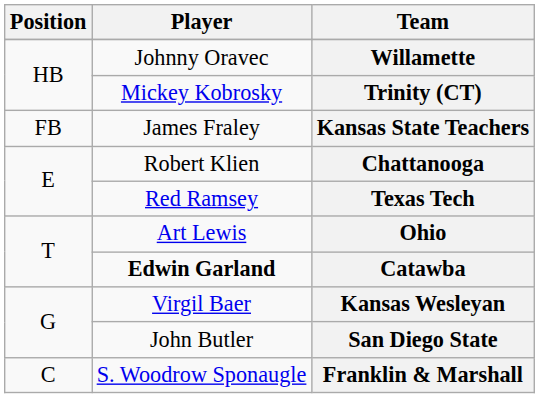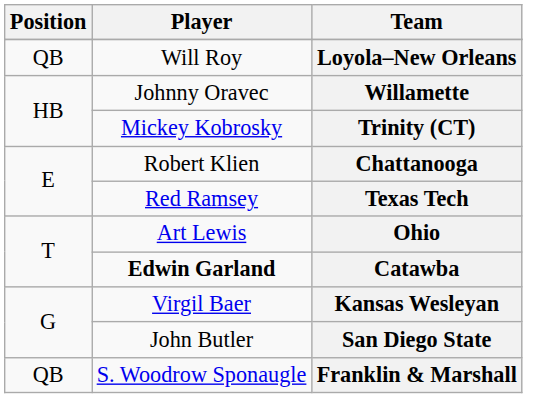 <table class="wikitable">
 <tr>
 <th>Position</th>
 <th>Player</th>
 <th>Team</th>
 </tr>
 <tr>
 </tr>
 <tr style="text-align:center;">
+<td>QB</td>
+<td>Will Roy</td>
+<th Style = >Loyola–New Orleans</th>
+</tr>
+<tr style="text-align:center;">
 <td rowspan="2">HB</td>
 <td>Johnny Oravec</td>
 <th Style = >Willamette</th>
 </tr>
 <tr style="text-align:center;">
 <td><a href='#'>Mickey Kobrosky</a></td>
 <th Style = >Trinity (CT)</th>
-</tr>
-<tr style="text-align:center;">
-<td>FB</td>
-<td>James Fraley</td>
-<th Style = >Kansas State Teachers</th>
 </tr>
 <tr style="text-align:center;">
 <td rowspan="2">E</td>
 <td>Robert Klien</td>
 <th Style = >Chattanooga</th>
 </tr>
 <tr style="text-align:center;">
 <td><a href='#'>Red Ramsey</a></td>
 <th Style = >Texas Tech</th>
 </tr>
 <tr style="text-align:center;">
 <td rowspan="2">T</td>
 <td><a href='#'>Art Lewis</a></td>
 <th Style = >Ohio</th>
 </tr>
 <tr style="text-align:center;">
 <td><strong>Edwin Garland</strong></td>
 <th Style = >Catawba</th>
 </tr>
 <tr style="text-align:center;">
 <td rowspan="2">G</td>
 <td><a href='#'>Virgil Baer</a></td>
 <th Style = >Kansas Wesleyan</th>
 </tr>
 <tr style="text-align:center;">
 <td>John Butler</td>
 <th Style = >San Diego State</th>
 </tr>
 <tr style="text-align:center;">
-<td>C</td>
+<td>QB</td>
 <td><a href='#'>S. Woodrow Sponaugle</a></td>
 <th Style = >Franklin & Marshall</th>
 </tr>
 </table>
